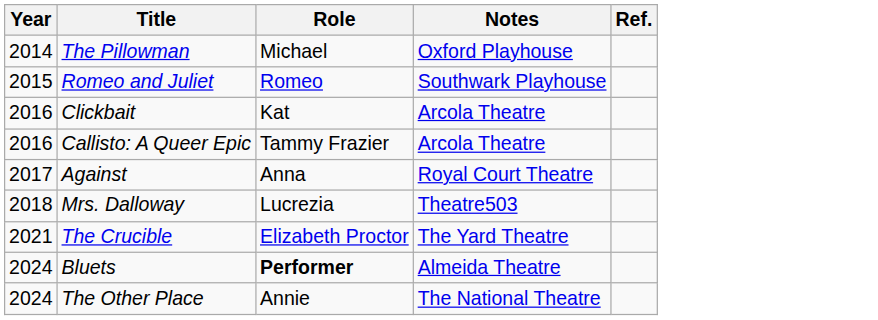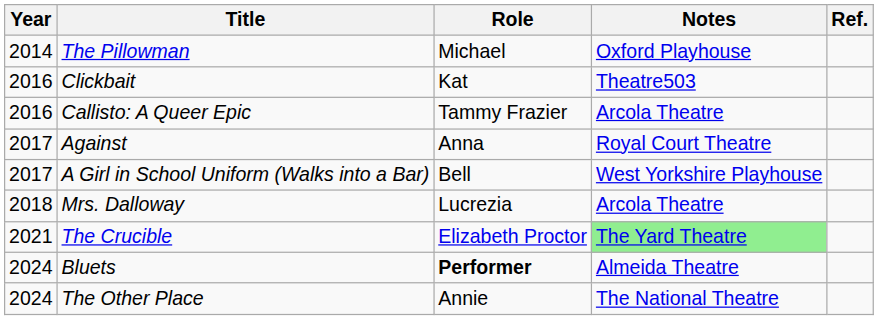 <table class="wikitable">
 <tr>
 <th>Year</th>
 <th>Title</th>
 <th>Role</th>
 <th>Notes</th>
 <th>Ref.</th>
 </tr>
 <tr>
 <td>2014</td>
 <td><em><a href='#'>The Pillowman</a></em></td>
 <td>Michael</td>
 <td><a href='#'>Oxford Playhouse</a></td>
 <td></td>
 </tr>
 <tr>
-<td>2015</td>
-<td><em><a href='#'>Romeo and Juliet</a></em></td>
-<td><a href='#'>Romeo</a></td>
-<td><a href='#'>Southwark Playhouse</a></td>
-<td></td>
-</tr>
-<tr>
 <td>2016</td>
 <td><em>Clickbait</em></td>
 <td>Kat</td>
-<td><a href='#'>Arcola Theatre</a></td>
+<td><a href='#'>Theatre503</a></td>
 <td></td>
 </tr>
 <tr>
 <td>2016</td>
 <td><em>Callisto: A Queer Epic</em></td>
 <td>Tammy Frazier</td>
 <td><a href='#'>Arcola Theatre</a></td>
 <td></td>
 </tr>
 <tr>
 <td>2017</td>
 <td><em>Against</em></td>
 <td>Anna</td>
 <td><a href='#'>Royal Court Theatre</a></td>
 <td></td>
 </tr>
 <tr>
+<td>2017</td>
+<td><em>A Girl in School Uniform (Walks into a Bar)</em></td>
+<td>Bell</td>
+<td><a href='#'>West Yorkshire Playhouse</a></td>
+<td></td>
+</tr>
+<tr>
 <td>2018</td>
 <td><em>Mrs. Dalloway</em></td>
 <td>Lucrezia</td>
-<td><a href='#'>Theatre503</a></td>
+<td><a href='#'>Arcola Theatre</a></td>
 <td></td>
 </tr>
 <tr>
 <td>2021</td>
 <td><em><a href='#'>The Crucible</a></em></td>
 <td><a href='#'>Elizabeth Proctor</a></td>
-<td><a href='#'>The Yard Theatre</a></td>
+<td style="background: lightgreen;"><a href='#'>The Yard Theatre</a></td>
 <td></td>
 </tr>
 <tr>
 <td>2024</td>
 <td><em>Bluets</em></td>
 <td><strong>Performer</strong></td>
 <td><a href='#'>Almeida Theatre</a></td>
 <td></td>
 </tr>
 <tr>
 <td>2024</td>
 <td><em>The Other Place</em></td>
 <td>Annie</td>
 <td><a href='#'>The National Theatre</a></td>
 <td></td>
 </tr>
 </table>
